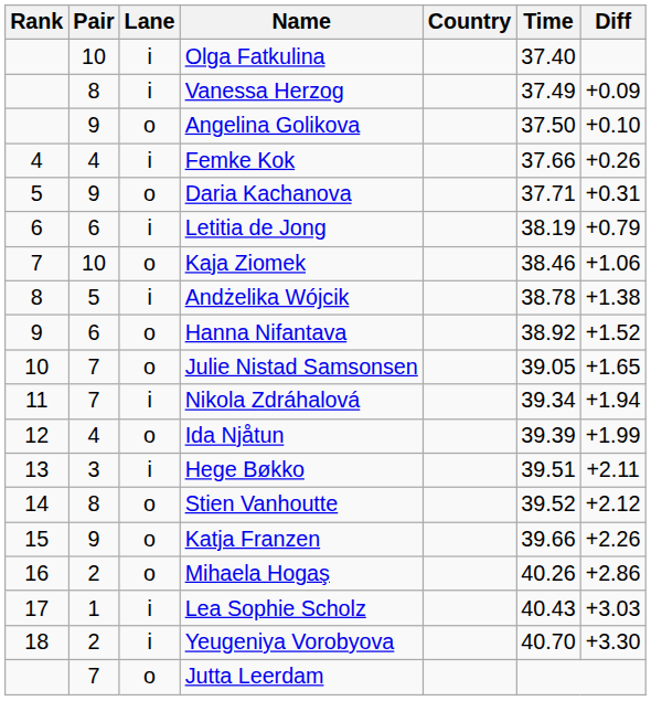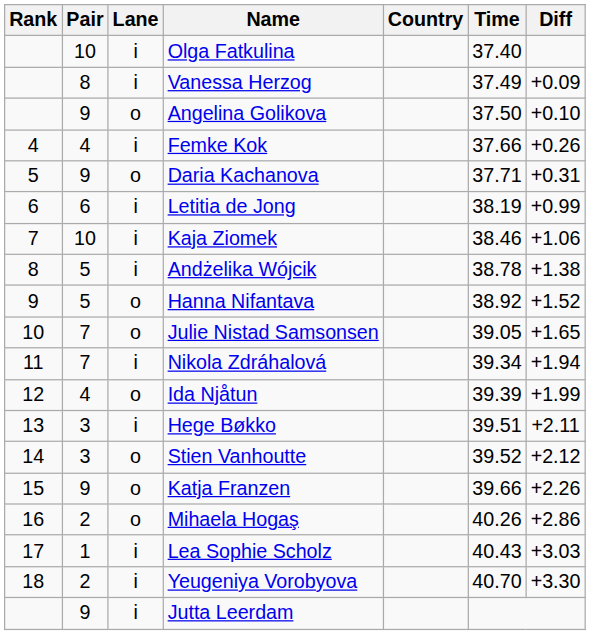 <table class="wikitable sortable" style="text-align:center">
 <tr>
 <th>Rank</th>
 <th>Pair</th>
 <th>Lane</th>
 <th>Name</th>
 <th>Country</th>
 <th>Time</th>
 <th>Diff</th>
 </tr>
 <tr>
 <td></td>
 <td>10</td>
 <td>i</td>
 <td align=left><a href='#'>Olga Fatkulina</a></td>
 <td align=left></td>
 <td>37.40</td>
 <td></td>
 </tr>
 <tr>
 <td></td>
 <td>8</td>
 <td>i</td>
 <td align=left><a href='#'>Vanessa Herzog</a></td>
 <td align=left></td>
 <td>37.49</td>
 <td>+0.09</td>
 </tr>
 <tr>
 <td></td>
 <td>9</td>
 <td>o</td>
 <td align=left><a href='#'>Angelina Golikova</a></td>
 <td align=left></td>
 <td>37.50</td>
 <td>+0.10</td>
 </tr>
 <tr>
 <td>4</td>
 <td>4</td>
 <td>i</td>
 <td align=left><a href='#'>Femke Kok</a></td>
 <td align=left></td>
 <td>37.66</td>
 <td>+0.26</td>
 </tr>
 <tr>
 <td>5</td>
 <td>9</td>
 <td>o</td>
 <td align=left><a href='#'>Daria Kachanova</a></td>
 <td align=left></td>
 <td>37.71</td>
 <td>+0.31</td>
 </tr>
 <tr>
 <td>6</td>
 <td>6</td>
 <td>i</td>
 <td align=left><a href='#'>Letitia de Jong</a></td>
 <td align=left></td>
 <td>38.19</td>
-<td>+0.79</td>
+<td>+0.99</td>
 </tr>
 <tr>
 <td>7</td>
 <td>10</td>
-<td>o</td>
+<td>i</td>
 <td align=left><a href='#'>Kaja Ziomek</a></td>
 <td align=left></td>
 <td>38.46</td>
 <td>+1.06</td>
 </tr>
 <tr>
 <td>8</td>
 <td>5</td>
 <td>i</td>
 <td align=left><a href='#'>Andżelika Wójcik</a></td>
 <td align=left></td>
 <td>38.78</td>
 <td>+1.38</td>
 </tr>
 <tr>
 <td>9</td>
-<td>6</td>
+<td>5</td>
 <td>o</td>
 <td align=left><a href='#'>Hanna Nifantava</a></td>
 <td align=left></td>
 <td>38.92</td>
 <td>+1.52</td>
 </tr>
 <tr>
 <td>10</td>
 <td>7</td>
 <td>o</td>
 <td align=left><a href='#'>Julie Nistad Samsonsen</a></td>
 <td align=left></td>
 <td>39.05</td>
 <td>+1.65</td>
 </tr>
 <tr>
 <td>11</td>
 <td>7</td>
 <td>i</td>
 <td align=left><a href='#'>Nikola Zdráhalová</a></td>
 <td align=left></td>
 <td>39.34</td>
 <td>+1.94</td>
 </tr>
 <tr>
 <td>12</td>
 <td>4</td>
 <td>o</td>
 <td align=left><a href='#'>Ida Njåtun</a></td>
 <td align=left></td>
 <td>39.39</td>
 <td>+1.99</td>
 </tr>
 <tr>
 <td>13</td>
 <td>3</td>
 <td>i</td>
 <td align=left><a href='#'>Hege Bøkko</a></td>
 <td align=left></td>
 <td>39.51</td>
 <td>+2.11</td>
 </tr>
 <tr>
 <td>14</td>
-<td>8</td>
+<td>3</td>
 <td>o</td>
 <td align=left><a href='#'>Stien Vanhoutte</a></td>
 <td align=left></td>
 <td>39.52</td>
 <td>+2.12</td>
 </tr>
 <tr>
 <td>15</td>
 <td>9</td>
 <td>o</td>
 <td align=left><a href='#'>Katja Franzen</a></td>
 <td align=left></td>
 <td>39.66</td>
 <td>+2.26</td>
 </tr>
 <tr>
 <td>16</td>
 <td>2</td>
 <td>o</td>
 <td align=left><a href='#'>Mihaela Hogaş</a></td>
 <td align=left></td>
 <td>40.26</td>
 <td>+2.86</td>
 </tr>
 <tr>
 <td>17</td>
 <td>1</td>
 <td>i</td>
 <td align=left><a href='#'>Lea Sophie Scholz</a></td>
 <td align=left></td>
 <td>40.43</td>
 <td>+3.03</td>
 </tr>
 <tr>
 <td>18</td>
 <td>2</td>
 <td>i</td>
 <td align=left><a href='#'>Yeugeniya Vorobyova</a></td>
 <td align=left></td>
 <td>40.70</td>
 <td>+3.30</td>
 </tr>
 <tr>
 <td></td>
-<td>7</td>
-<td>o</td>
+<td>9</td>
+<td>i</td>
 <td align=left><a href='#'>Jutta Leerdam</a></td>
 <td align=left></td>
 <td colspan=2></td>
 </tr>
 </table>
